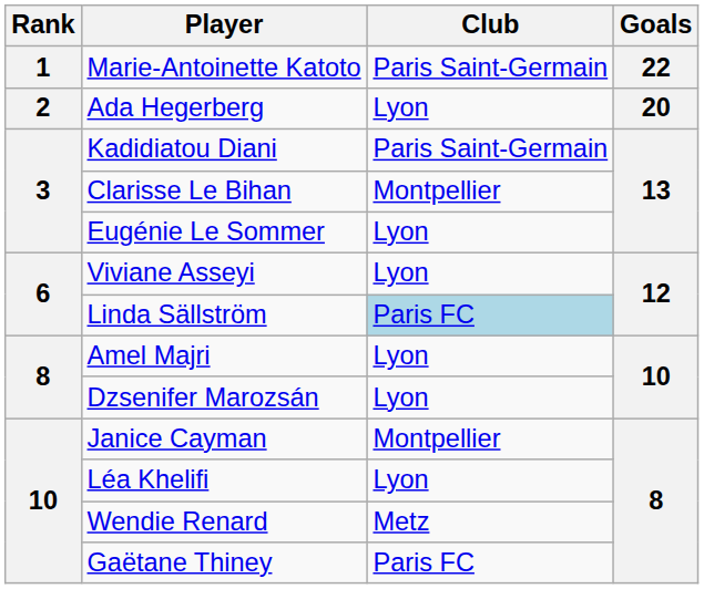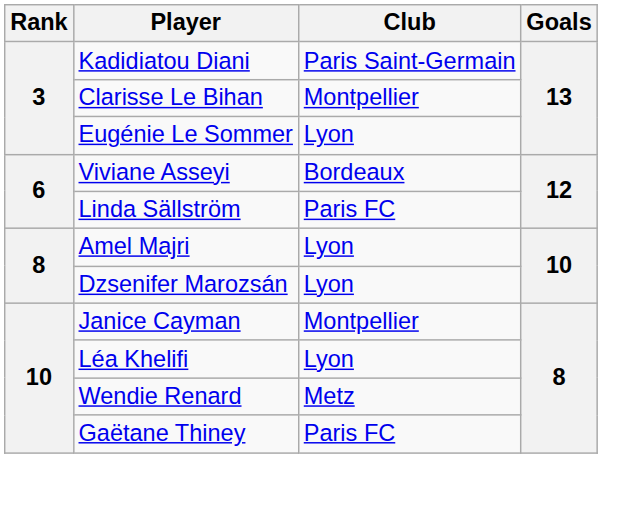 <table class="wikitable" style="text-align:center">
 <tr>
 <th>Rank</th>
 <th>Player</th>
 <th>Club</th>
 <th>Goals</th>
-</tr>
-<tr>
-<th>1</th>
-<td align="left"> <a href='#'>Marie-Antoinette Katoto</a></td>
-<td align="left"><a href='#'>Paris Saint-Germain</a></td>
-<th>22</th>
-</tr>
-<tr>
-<th>2</th>
-<td align="left"> <a href='#'>Ada Hegerberg</a></td>
-<td align="left"><a href='#'>Lyon</a></td>
-<th>20</th>
 </tr>
 <tr>
 <th rowspan=3>3</th>
 <td align="left"> <a href='#'>Kadidiatou Diani</a></td>
 <td align="left"><a href='#'>Paris Saint-Germain</a></td>
 <th rowspan=3>13</th>
 </tr>
 <tr>
 <td align="left"> <a href='#'>Clarisse Le Bihan</a></td>
 <td align="left"><a href='#'>Montpellier</a></td>
 </tr>
 <tr>
 <td align="left"> <a href='#'>Eugénie Le Sommer</a></td>
 <td align="left"><a href='#'>Lyon</a></td>
 </tr>
 <tr>
 <th rowspan=2>6</th>
 <td align="left"> <a href='#'>Viviane Asseyi</a></td>
-<td align="left"><a href='#'>Lyon</a></td>
+<td align="left"><a href='#'>Bordeaux</a></td>
 <th rowspan=2>12</th>
 </tr>
 <tr>
 <td align="left"> <a href='#'>Linda Sällström</a></td>
-<td align="left" style="background: lightblue;"><a href='#'>Paris FC</a></td>
+<td align="left"><a href='#'>Paris FC</a></td>
 </tr>
 <tr>
 <th rowspan=2>8</th>
 <td align="left"> <a href='#'>Amel Majri</a></td>
 <td align="left"><a href='#'>Lyon</a></td>
 <th rowspan=2>10</th>
 </tr>
 <tr>
 <td align="left"> <a href='#'>Dzsenifer Marozsán</a></td>
 <td align="left"><a href='#'>Lyon</a></td>
 </tr>
 <tr>
 <th rowspan=4>10</th>
 <td align="left"> <a href='#'>Janice Cayman</a></td>
 <td align="left"><a href='#'>Montpellier</a></td>
 <th rowspan=4>8</th>
 </tr>
 <tr>
 <td align="left"> <a href='#'>Léa Khelifi</a></td>
 <td align="left"><a href='#'>Lyon</a></td>
 </tr>
 <tr>
 <td align="left"> <a href='#'>Wendie Renard</a></td>
 <td align="left"><a href='#'>Metz</a></td>
 </tr>
 <tr>
 <td align="left"> <a href='#'>Gaëtane Thiney</a></td>
 <td align="left"><a href='#'>Paris FC</a></td>
 </tr>
 </table>
